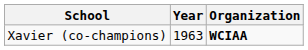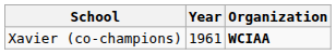 <table class="wikitable">
 <tr>
 <th>School</th>
 <th>Year</th>
 <th>Organization</th>
 </tr>
 <tr>
 <td>Xavier (co-champions)</td>
-<td>1963</td>
+<td>1961</td>
 <td><strong>WCIAA</strong></td>
 </tr>
 </table>
